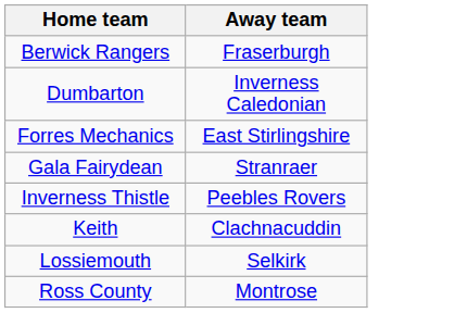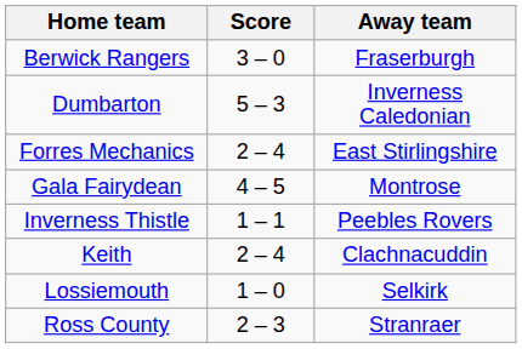 <table class="wikitable" style="text-align: center">
 <tr>
 <th width=140>Home team</th>
+<th width=70>Score</th>
 <th width=140>Away team</th>
 </tr>
 <tr>
 <td><a href='#'>Berwick Rangers</a></td>
+<td>3 – 0</td>
 <td><a href='#'>Fraserburgh</a></td>
 </tr>
 <tr>
 <td><a href='#'>Dumbarton</a></td>
+<td>5 – 3</td>
 <td><a href='#'>Inverness Caledonian</a></td>
 </tr>
 <tr>
 <td><a href='#'>Forres Mechanics</a></td>
+<td>2 – 4</td>
 <td><a href='#'>East Stirlingshire</a></td>
 </tr>
 <tr>
 <td><a href='#'>Gala Fairydean</a></td>
-<td><a href='#'>Stranraer</a></td>
+<td>4 – 5</td>
+<td><a href='#'>Montrose</a></td>
 </tr>
 <tr>
 <td><a href='#'>Inverness Thistle</a></td>
+<td>1 – 1</td>
 <td><a href='#'>Peebles Rovers</a></td>
 </tr>
 <tr>
 <td><a href='#'>Keith</a></td>
+<td>2 – 4</td>
 <td><a href='#'>Clachnacuddin</a></td>
 </tr>
 <tr>
 <td><a href='#'>Lossiemouth</a></td>
+<td>1 – 0</td>
 <td><a href='#'>Selkirk</a></td>
 </tr>
 <tr>
 <td><a href='#'>Ross County</a></td>
-<td><a href='#'>Montrose</a></td>
+<td>2 – 3</td>
+<td><a href='#'>Stranraer</a></td>
 </tr>
 </table>
